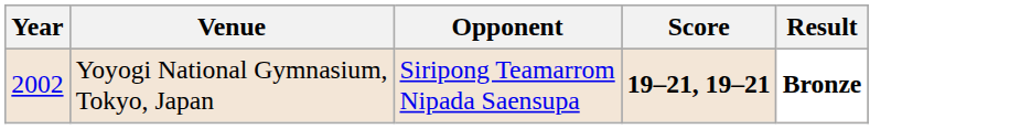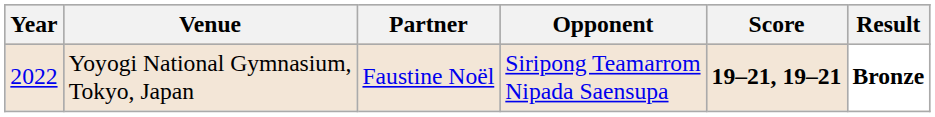 <table class="sortable wikitable" style="font-size: 90%;">
 <tr>
 <th>Year</th>
 <th>Venue</th>
+<th>Partner</th>
 <th>Opponent</th>
 <th>Score</th>
 <th>Result</th>
 </tr>
 <tr style="background:#F3E6D7">
-<td align="center"><a href='#'>2002</a></td>
+<td align="center"><a href='#'>2022</a></td>
 <td align="left">Yoyogi National Gymnasium,<br>Tokyo, Japan</td>
+<td align="left"> <a href='#'>Faustine Noël</a></td>
 <td align="left"> <a href='#'>Siripong Teamarrom</a><br> <a href='#'>Nipada Saensupa</a></td>
 <td align="left"><strong>19–21, 19–21</strong></td>
 <td style="text-align:left; background:white"> <strong>Bronze</strong></td>
 </tr>
 </table>
